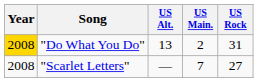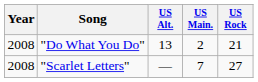 <table class="wikitable">
 <tr>
 <th>Year</th>
 <th>Song</th>
 <th style="width:3em;font-size:75%"><a href='#'>US Alt.</a><br></th>
 <th style="width:3em;font-size:75%"><a href='#'>US Main.</a></th>
 <th style="width:3em;font-size:75%"><a href='#'>US Rock</a><br></th>
 </tr>
 <tr>
-<td style="background: gold;">2008</td>
+<td>2008</td>
 <td>"<a href='#'>Do What You Do</a>"</td>
 <td style="text-align:center;">13</td>
 <td style="text-align:center;">2</td>
-<td style="text-align:center;">31</td>
+<td style="text-align:center;">21</td>
 </tr>
 <tr>
 <td>2008</td>
 <td>"<a href='#'>Scarlet Letters</a>"</td>
 <td style="text-align:center;">—</td>
 <td style="text-align:center;">7</td>
 <td style="text-align:center;">27</td>
 </tr>
 </table>
